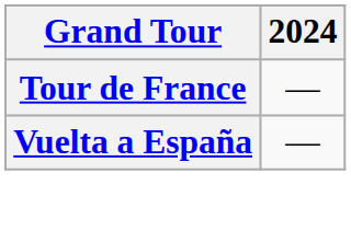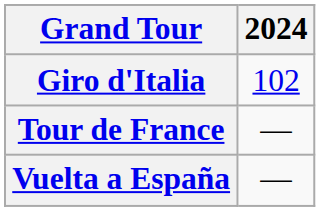 <table class="wikitable plainrowheaders">
 <tr>
 <th scope="col"><a href='#'>Grand Tour</a></th>
 <th scope="col">2024</th>
+</tr>
+<tr style="text-align:center;">
+<th scope="row"> <a href='#'>Giro d'Italia</a></th>
+<td><a href='#'>102</a></td>
 </tr>
 <tr style="text-align:center;">
 <th scope="row"> <a href='#'>Tour de France</a></th>
 <td>—</td>
 </tr>
 <tr style="text-align:center;">
 <th scope="row"> <a href='#'>Vuelta a España</a></th>
 <td>—</td>
 </tr>
 </table>
